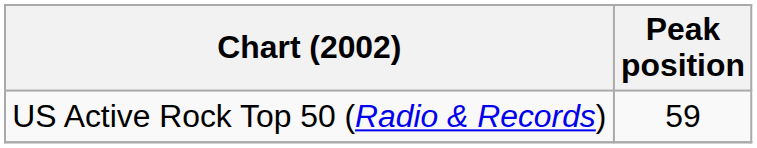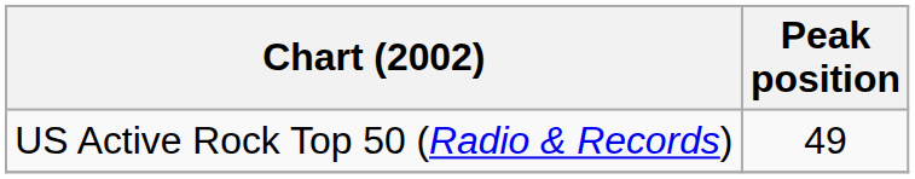 <table class="wikitable sortable">
 <tr>
 <th>Chart (2002)</th>
 <th>Peak<br>position</th>
 </tr>
 <tr>
 <td align="left">US Active Rock Top 50 (<em><a href='#'>Radio & Records</a></em>)</td>
-<td align="center">59</td>
+<td align="center">49</td>
 </tr>
 <tr>
 </tr>
 </table>
